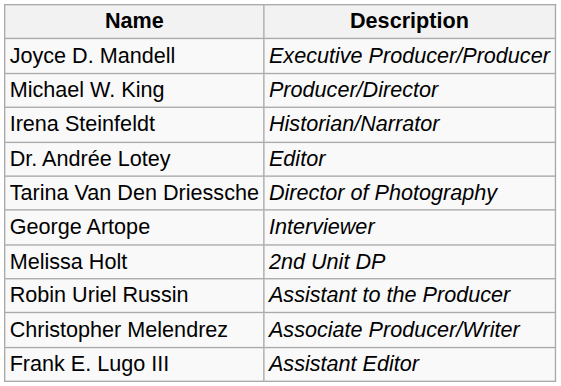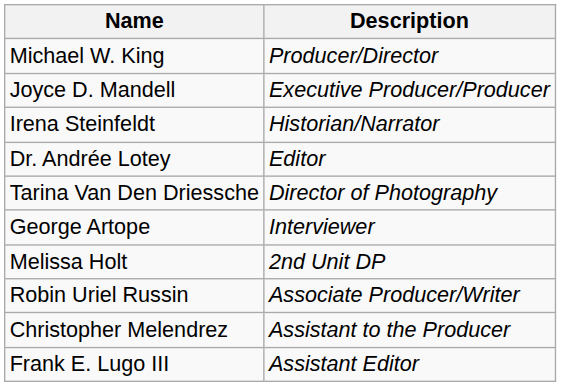 <table class="wikitable">
 <tr>
 <th>Name</th>
 <th>Description</th>
 </tr>
 <tr>
+<td>Michael W. King</td>
+<td><em>Producer/Director</em></td>
+</tr>
+<tr>
 <td>Joyce D. Mandell</td>
 <td><em>Executive Producer/Producer</em></td>
-</tr>
-<tr>
-<td>Michael W. King</td>
-<td><em>Producer/Director</em></td>
 </tr>
 <tr>
 <td>Irena Steinfeldt</td>
 <td><em>Historian/Narrator</em></td>
 </tr>
 <tr>
 <td>Dr. Andrée Lotey</td>
 <td><em>Editor</em></td>
 </tr>
 <tr>
 <td>Tarina Van Den Driessche</td>
 <td><em>Director of Photography</em></td>
 </tr>
 <tr>
 <td>George Artope</td>
 <td><em>Interviewer</em></td>
 </tr>
 <tr>
 <td>Melissa Holt</td>
 <td><em>2nd Unit DP</em></td>
 </tr>
 <tr>
 <td>Robin Uriel Russin</td>
-<td><em>Assistant to the Producer</em></td>
+<td><em>Associate Producer/Writer</em></td>
 </tr>
 <tr>
 <td>Christopher Melendrez</td>
-<td><em>Associate Producer/Writer</em></td>
+<td><em>Assistant to the Producer</em></td>
 </tr>
 <tr>
 <td>Frank E. Lugo III</td>
 <td><em>Assistant Editor</em></td>
 </tr>
 </table>
